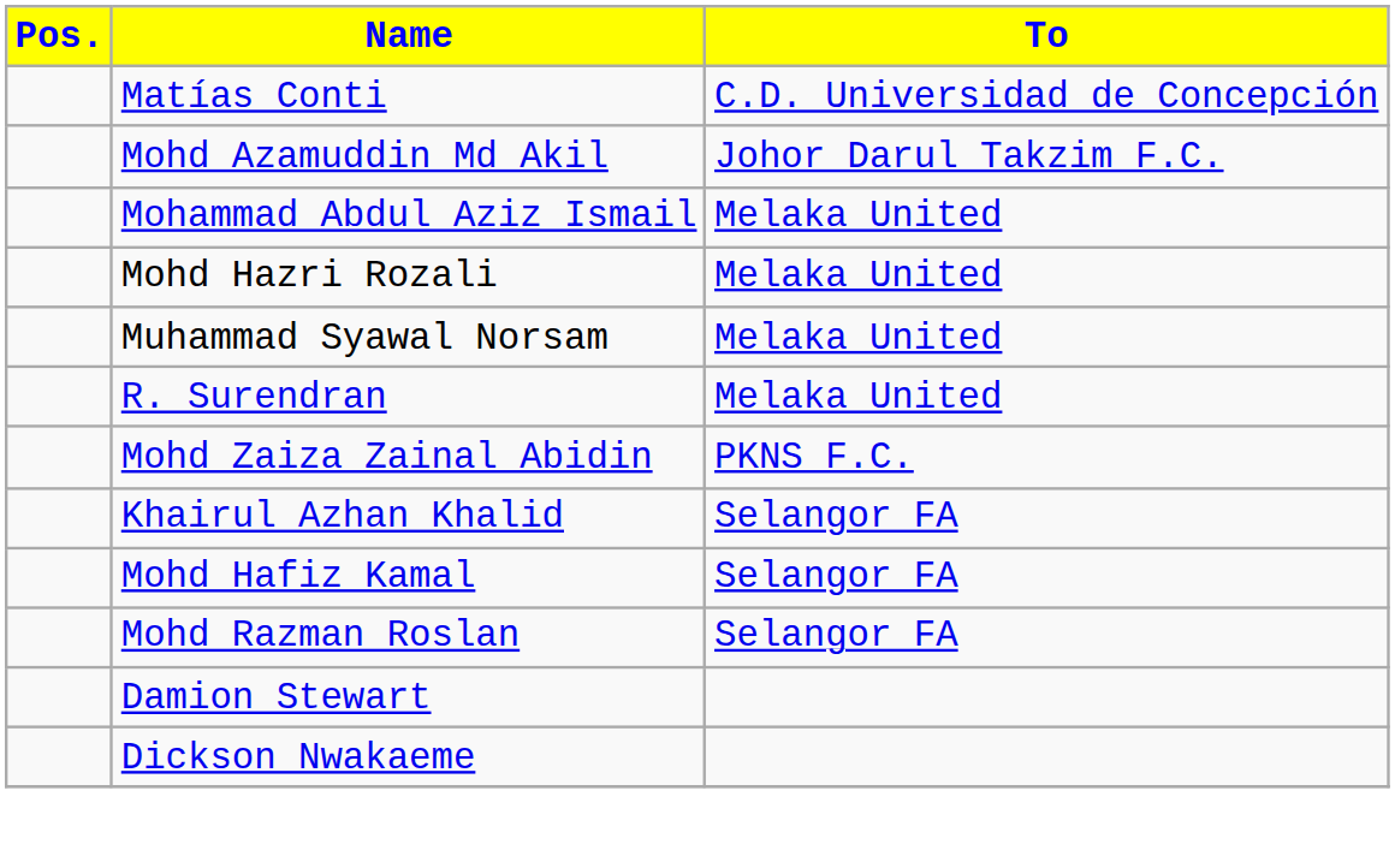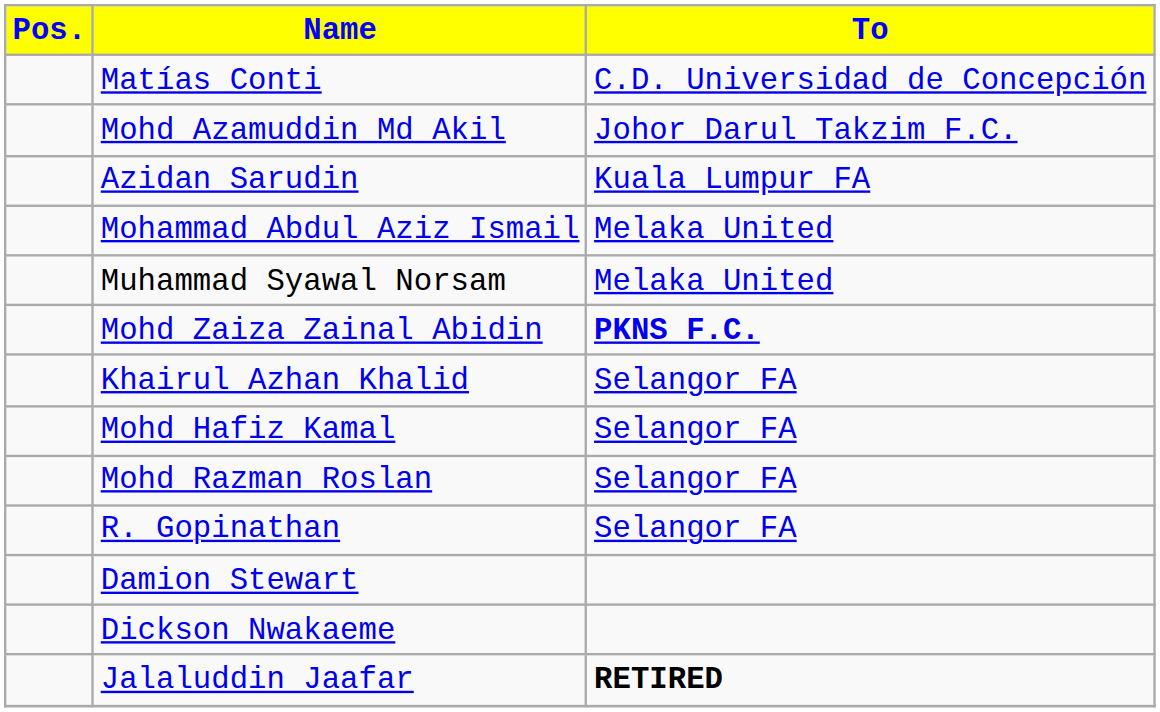 <table class="wikitable sortable">
 <tr>
 <th style="background:Yellow; color:Blue;">Pos.</th>
 <th style="background:Yellow; color:Blue;">Name</th>
 <th style="background:Yellow; color:Blue;">To</th>
 </tr>
 <tr>
 <td></td>
 <td> <a href='#'>Matías Conti</a></td>
 <td> <a href='#'>C.D. Universidad de Concepción</a></td>
 </tr>
 <tr>
 <td></td>
 <td> <a href='#'>Mohd Azamuddin Md Akil</a></td>
 <td> <a href='#'>Johor Darul Takzim F.C.</a></td>
 </tr>
 <tr>
 <td></td>
-<td> <a href='#'>Mohammad Abdul Aziz Ismail</a></td>
-<td> <a href='#'>Melaka United</a></td>
+<td> <a href='#'>Azidan Sarudin</a></td>
+<td> <a href='#'>Kuala Lumpur FA</a></td>
 </tr>
 <tr>
 <td></td>
-<td> Mohd Hazri Rozali</td>
+<td> <a href='#'>Mohammad Abdul Aziz Ismail</a></td>
 <td> <a href='#'>Melaka United</a></td>
 </tr>
 <tr>
 <td></td>
 <td> Muhammad Syawal Norsam</td>
 <td> <a href='#'>Melaka United</a></td>
 </tr>
 <tr>
 <td></td>
-<td> <a href='#'>R. Surendran</a></td>
-<td> <a href='#'>Melaka United</a></td>
-</tr>
-<tr>
-<td></td>
 <td> <a href='#'>Mohd Zaiza Zainal Abidin</a></td>
-<td> <a href='#'>PKNS F.C.</a></td>
+<td><strong> <a href='#'>PKNS F.C.</a></strong></td>
 </tr>
 <tr>
 <td></td>
 <td> <a href='#'>Khairul Azhan Khalid</a></td>
 <td> <a href='#'>Selangor FA</a></td>
 </tr>
 <tr>
 <td></td>
 <td> <a href='#'>Mohd Hafiz Kamal</a></td>
 <td> <a href='#'>Selangor FA</a></td>
 </tr>
 <tr>
 <td></td>
 <td> <a href='#'>Mohd Razman Roslan</a></td>
 <td> <a href='#'>Selangor FA</a></td>
 </tr>
 <tr>
 <td></td>
+<td> <a href='#'>R. Gopinathan</a></td>
+<td> <a href='#'>Selangor FA</a></td>
+</tr>
+<tr>
+<td></td>
 <td> <a href='#'>Damion Stewart</a></td>
 <td></td>
 </tr>
 <tr>
 <td></td>
 <td> <a href='#'>Dickson Nwakaeme</a></td>
 <td></td>
 </tr>
 <tr>
+<td></td>
+<td> <a href='#'>Jalaluddin Jaafar</a></td>
+<td><strong>RETIRED</strong></td>
+</tr>
+<tr>
 </tr>
 </table>
